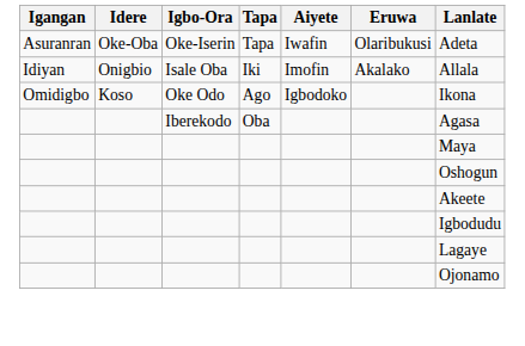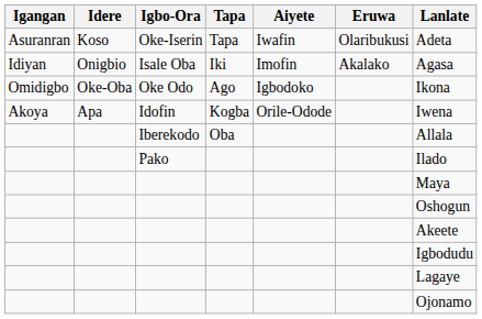 <table class="wikitable" style="margin:1em auto;">
 <tr>
 <th>Igangan</th>
 <th>Idere</th>
 <th>Igbo-Ora</th>
 <th>Tapa</th>
 <th>Aiyete</th>
 <th>Eruwa</th>
 <th>Lanlate</th>
 </tr>
 <tr>
 <td>Asuranran</td>
-<td>Oke-Oba</td>
+<td>Koso</td>
 <td>Oke-Iserin</td>
 <td>Tapa</td>
 <td>Iwafin</td>
 <td>Olaribukusi</td>
 <td>Adeta</td>
 </tr>
 <tr>
 <td>Idiyan</td>
 <td>Onigbio</td>
 <td>Isale Oba</td>
 <td>Iki</td>
 <td>Imofin</td>
 <td>Akalako</td>
-<td>Allala</td>
+<td>Agasa</td>
 </tr>
 <tr>
 <td>Omidigbo</td>
-<td>Koso</td>
+<td>Oke-Oba</td>
 <td>Oke Odo</td>
 <td>Ago</td>
 <td>Igbodoko</td>
 <td></td>
 <td>Ikona</td>
+</tr>
+<tr>
+<td>Akoya</td>
+<td>Apa</td>
+<td>Idofin</td>
+<td>Kogba</td>
+<td>Orile-Odode</td>
+<td></td>
+<td>Iwena</td>
 </tr>
 <tr>
 <td></td>
 <td></td>
 <td>Iberekodo</td>
 <td>Oba</td>
 <td></td>
 <td></td>
-<td>Agasa</td>
+<td>Allala</td>
+</tr>
+<tr>
+<td></td>
+<td></td>
+<td>Pako</td>
+<td></td>
+<td></td>
+<td></td>
+<td>Ilado</td>
 </tr>
 <tr>
 <td></td>
 <td></td>
 <td></td>
 <td></td>
 <td></td>
 <td></td>
 <td>Maya</td>
 </tr>
 <tr>
 <td></td>
 <td></td>
 <td></td>
 <td></td>
 <td></td>
 <td></td>
 <td>Oshogun</td>
 </tr>
 <tr>
 <td></td>
 <td></td>
 <td></td>
 <td></td>
 <td></td>
 <td></td>
 <td>Akeete</td>
 </tr>
 <tr>
 <td></td>
 <td></td>
 <td></td>
 <td></td>
 <td></td>
 <td></td>
 <td>Igbodudu</td>
 </tr>
 <tr>
 <td></td>
 <td></td>
 <td></td>
 <td></td>
 <td></td>
 <td></td>
 <td>Lagaye</td>
 </tr>
 <tr>
 <td></td>
 <td></td>
 <td></td>
 <td></td>
 <td></td>
 <td></td>
 <td>Ojonamo</td>
 </tr>
 </table>
